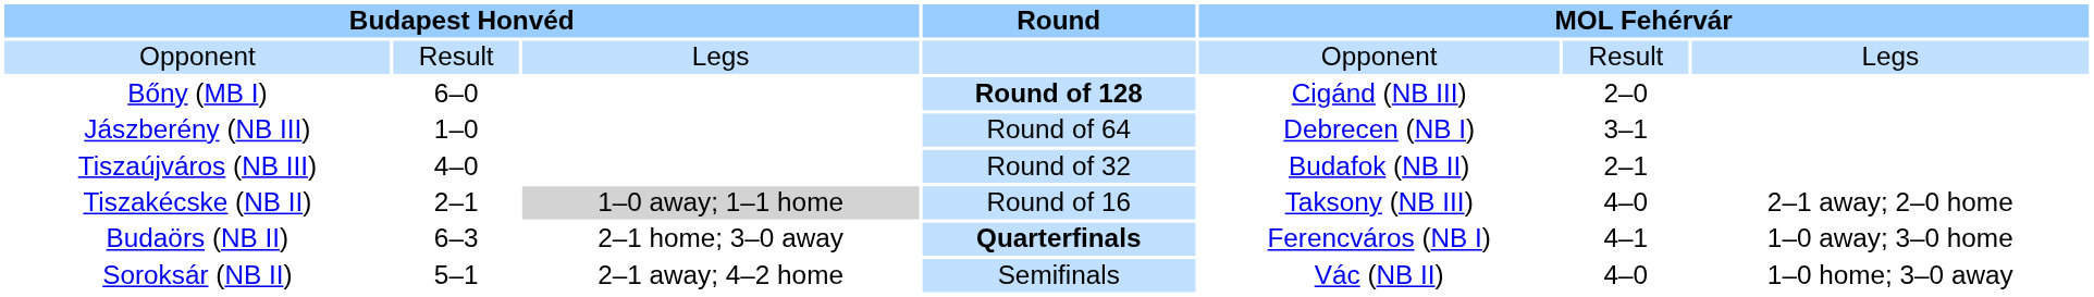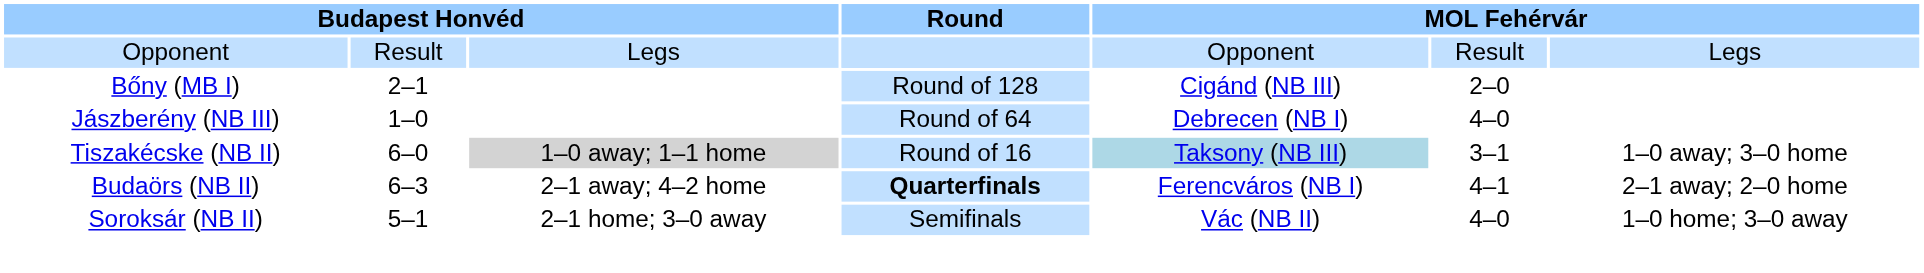 <table width="100%" style="text-align:center">
 <tr valign=top bgcolor=#99ccff>
 <th colspan=3 style="width:1*">Budapest Honvéd</th>
 <th>Round</th>
 <th colspan=3 style="width:1*">MOL Fehérvár</th>
 </tr>
 <tr valign=top bgcolor=#c1e0ff>
 <td>Opponent</td>
 <td>Result</td>
 <td>Legs</td>
 <td bgcolor=#c1e0ff></td>
 <td>Opponent</td>
 <td>Result</td>
 <td>Legs</td>
 </tr>
 <tr>
 <td><a href='#'>Bőny</a> (<a href='#'>MB I</a>)</td>
-<td>6–0</td>
+<td>2–1</td>
 <td></td>
-<td bgcolor=#c1e0ff><strong>Round of 128</strong></td>
+<td bgcolor=#c1e0ff>Round of 128</td>
 <td><a href='#'>Cigánd</a> (<a href='#'>NB III</a>)</td>
 <td>2–0</td>
 <td></td>
 </tr>
 <tr>
 <td><a href='#'>Jászberény</a> (<a href='#'>NB III</a>)</td>
 <td>1–0</td>
 <td></td>
 <td bgcolor=#c1e0ff>Round of 64</td>
 <td><a href='#'>Debrecen</a> (<a href='#'>NB I</a>)</td>
-<td>3–1</td>
-<td></td>
-</tr>
-<tr>
-<td><a href='#'>Tiszaújváros</a> (<a href='#'>NB III</a>)</td>
 <td>4–0</td>
-<td></td>
-<td bgcolor=#c1e0ff>Round of 32</td>
-<td><a href='#'>Budafok</a> (<a href='#'>NB II</a>)</td>
-<td>2–1</td>
 <td></td>
 </tr>
 <tr>
 <td><a href='#'>Tiszakécske</a> (<a href='#'>NB II</a>)</td>
-<td>2–1</td>
+<td>6–0</td>
 <td style="background: lightgrey;">1–0 away; 1–1 home</td>
 <td bgcolor=#c1e0ff>Round of 16</td>
-<td><a href='#'>Taksony</a> (<a href='#'>NB III</a>)</td>
-<td>4–0</td>
-<td>2–1 away; 2–0 home</td>
+<td style="background: lightblue;"><a href='#'>Taksony</a> (<a href='#'>NB III</a>)</td>
+<td>3–1</td>
+<td>1–0 away; 3–0 home</td>
 </tr>
 <tr>
 <td><a href='#'>Budaörs</a> (<a href='#'>NB II</a>)</td>
 <td>6–3</td>
-<td>2–1 home; 3–0 away</td>
+<td>2–1 away; 4–2 home</td>
 <td bgcolor=#c1e0ff><strong>Quarterfinals</strong></td>
 <td><a href='#'>Ferencváros</a> (<a href='#'>NB I</a>)</td>
 <td>4–1</td>
-<td>1–0 away; 3–0 home</td>
+<td>2–1 away; 2–0 home</td>
 </tr>
 <tr>
 <td><a href='#'>Soroksár</a> (<a href='#'>NB II</a>)</td>
 <td>5–1</td>
-<td>2–1 away; 4–2 home</td>
+<td>2–1 home; 3–0 away</td>
 <td bgcolor=#c1e0ff>Semifinals</td>
 <td><a href='#'>Vác</a> (<a href='#'>NB II</a>)</td>
 <td>4–0</td>
 <td>1–0 home; 3–0 away</td>
 </tr>
 </table>
